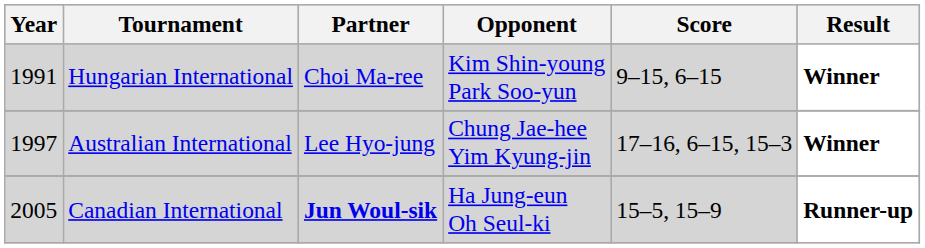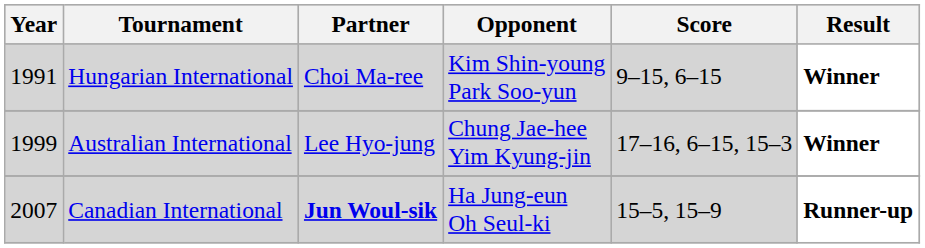 <table class="sortable wikitable" style="font-size: 90%;">
 <tr>
 <th>Year</th>
 <th>Tournament</th>
 <th>Partner</th>
 <th>Opponent</th>
 <th>Score</th>
 <th>Result</th>
 </tr>
 <tr style="background:#D5D5D5">
 <td align="center">1991</td>
 <td align="left"><a href='#'>Hungarian International</a></td>
 <td align="left"> <a href='#'>Choi Ma-ree</a></td>
 <td align="left"> <a href='#'>Kim Shin-young</a> <br>  <a href='#'>Park Soo-yun</a></td>
 <td align="left">9–15, 6–15</td>
 <td style="text-align:left; background:white"> <strong>Winner</strong></td>
 </tr>
 <tr>
 </tr>
 <tr style="background:#D5D5D5">
-<td align="center">1997</td>
+<td align="center">1999</td>
 <td align="left"><a href='#'>Australian International</a></td>
 <td align="left"> <a href='#'>Lee Hyo-jung</a></td>
 <td align="left"> <a href='#'>Chung Jae-hee</a> <br>  <a href='#'>Yim Kyung-jin</a></td>
 <td align="left">17–16, 6–15, 15–3</td>
 <td style="text-align:left; background:white"> <strong>Winner</strong></td>
 </tr>
 <tr>
 </tr>
 <tr style="background:#D5D5D5">
-<td align="center">2005</td>
+<td align="center">2007</td>
 <td align="left"><a href='#'>Canadian International</a></td>
 <td align="left"><strong> <a href='#'>Jun Woul-sik</a></strong></td>
 <td align="left"> <a href='#'>Ha Jung-eun</a> <br>  <a href='#'>Oh Seul-ki</a></td>
 <td align="left">15–5, 15–9</td>
 <td style="text-align:left; background:white"> <strong>Runner-up</strong></td>
 </tr>
 </table>
